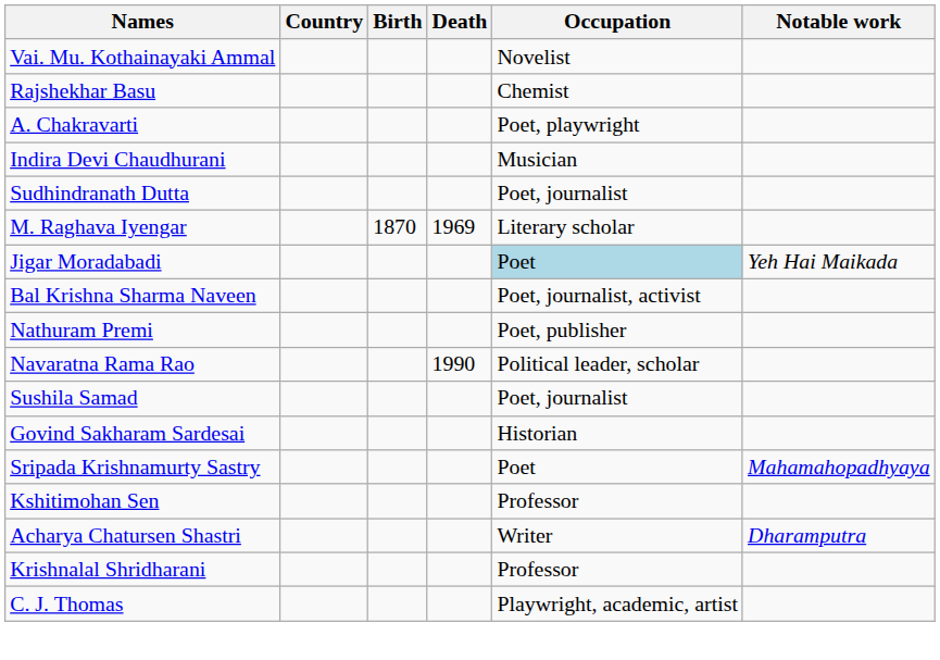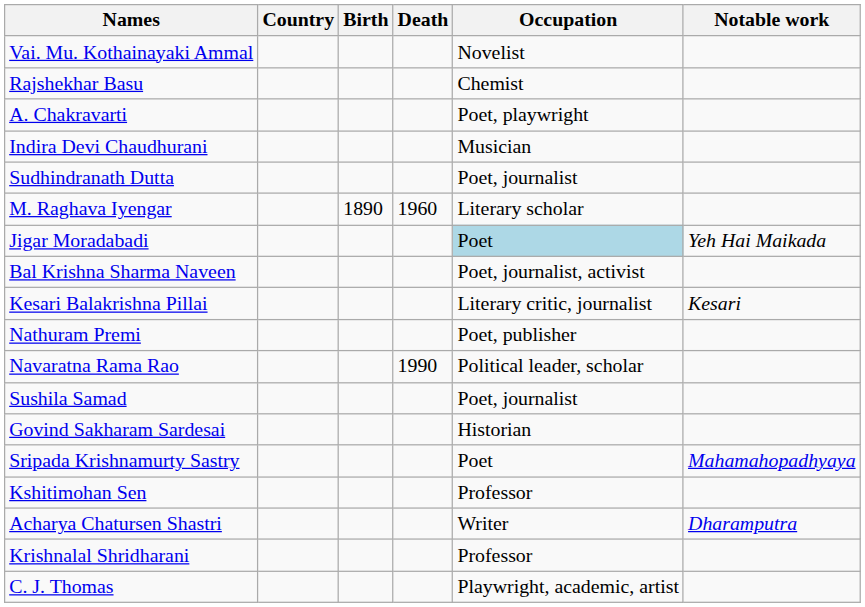 <table class="wikitable sortable" border="1" style="border-spacing:0; style="width:100%;">
 <tr>
 <th>Names</th>
 <th>Country</th>
 <th>Birth</th>
 <th>Death</th>
 <th>Occupation</th>
 <th>Notable work</th>
 </tr>
 <tr>
 <td><a href='#'>Vai. Mu. Kothainayaki Ammal</a></td>
 <td></td>
 <td></td>
 <td></td>
 <td>Novelist</td>
 <td></td>
 </tr>
 <tr>
 <td><a href='#'>Rajshekhar Basu</a></td>
 <td></td>
 <td></td>
 <td></td>
 <td>Chemist</td>
 <td></td>
 </tr>
 <tr>
 <td><a href='#'>A. Chakravarti</a></td>
 <td></td>
 <td></td>
 <td></td>
 <td>Poet, playwright</td>
 <td></td>
 </tr>
 <tr>
 <td><a href='#'>Indira Devi Chaudhurani</a></td>
 <td></td>
 <td></td>
 <td></td>
 <td>Musician</td>
 <td></td>
 </tr>
 <tr>
 <td><a href='#'>Sudhindranath Dutta</a></td>
 <td></td>
 <td></td>
 <td></td>
 <td>Poet, journalist</td>
 <td></td>
 </tr>
 <tr>
 <td><a href='#'>M. Raghava Iyengar</a></td>
 <td></td>
-<td>1870</td>
-<td>1969</td>
+<td>1890</td>
+<td>1960</td>
 <td>Literary scholar</td>
 <td></td>
 </tr>
 <tr>
 <td><a href='#'>Jigar Moradabadi</a></td>
 <td></td>
 <td></td>
 <td></td>
 <td style="background: lightblue;">Poet</td>
 <td><em>Yeh Hai Maikada</em></td>
 </tr>
 <tr>
 <td><a href='#'>Bal Krishna Sharma Naveen</a></td>
 <td></td>
 <td></td>
 <td></td>
 <td>Poet, journalist, activist</td>
 <td></td>
+</tr>
+<tr>
+<td><a href='#'>Kesari Balakrishna Pillai</a></td>
+<td></td>
+<td></td>
+<td></td>
+<td>Literary critic, journalist</td>
+<td><em>Kesari</em></td>
 </tr>
 <tr>
 <td><a href='#'>Nathuram Premi</a></td>
 <td></td>
 <td></td>
 <td></td>
 <td>Poet, publisher</td>
 <td></td>
 </tr>
 <tr>
 <td><a href='#'>Navaratna Rama Rao</a></td>
 <td></td>
 <td></td>
 <td>1990</td>
 <td>Political leader, scholar</td>
 <td></td>
 </tr>
 <tr>
 <td><a href='#'>Sushila Samad</a></td>
 <td></td>
 <td></td>
 <td></td>
 <td>Poet, journalist</td>
 <td></td>
 </tr>
 <tr>
 <td><a href='#'>Govind Sakharam Sardesai</a></td>
 <td></td>
 <td></td>
 <td></td>
 <td>Historian</td>
 <td></td>
 </tr>
 <tr>
 <td><a href='#'>Sripada Krishnamurty Sastry</a></td>
 <td></td>
 <td></td>
 <td></td>
 <td>Poet</td>
 <td><em><a href='#'>Mahamahopadhyaya</a></em></td>
 </tr>
 <tr>
 <td><a href='#'>Kshitimohan Sen</a></td>
 <td></td>
 <td></td>
 <td></td>
 <td>Professor</td>
 <td></td>
 </tr>
 <tr>
 <td><a href='#'>Acharya Chatursen Shastri</a></td>
 <td></td>
 <td></td>
 <td></td>
 <td>Writer</td>
 <td><em><a href='#'>Dharamputra</a></em></td>
 </tr>
 <tr>
 <td><a href='#'>Krishnalal Shridharani</a></td>
 <td></td>
 <td></td>
 <td></td>
 <td>Professor</td>
 <td></td>
 </tr>
 <tr>
 <td><a href='#'>C. J. Thomas</a></td>
 <td></td>
 <td></td>
 <td></td>
 <td>Playwright, academic, artist</td>
 <td></td>
 </tr>
 </table>
